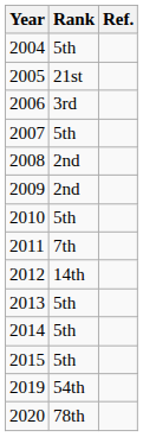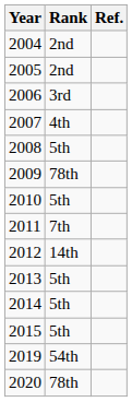 <table class="wikitable sortable">
 <tr>
 <th>Year</th>
 <th>Rank</th>
 <th class="unsortable">Ref.</th>
 </tr>
 <tr>
 <td>2004</td>
-<td>5th</td>
+<td>2nd</td>
 <td></td>
 </tr>
 <tr>
 <td>2005</td>
-<td>21st</td>
+<td>2nd</td>
 <td></td>
 </tr>
 <tr>
 <td>2006</td>
 <td>3rd</td>
 <td></td>
 </tr>
 <tr>
 <td>2007</td>
+<td>4th</td>
+<td></td>
+</tr>
+<tr>
+<td>2008</td>
 <td>5th</td>
 <td></td>
 </tr>
 <tr>
-<td>2008</td>
-<td>2nd</td>
-<td></td>
-</tr>
-<tr>
 <td>2009</td>
-<td>2nd</td>
+<td>78th</td>
 <td></td>
 </tr>
 <tr>
 <td>2010</td>
 <td>5th</td>
 <td></td>
 </tr>
 <tr>
 <td>2011</td>
 <td>7th</td>
 <td></td>
 </tr>
 <tr>
 <td>2012</td>
 <td>14th</td>
 <td></td>
 </tr>
 <tr>
 <td>2013</td>
 <td>5th</td>
 <td></td>
 </tr>
 <tr>
 <td>2014</td>
 <td>5th</td>
 <td></td>
 </tr>
 <tr>
 <td>2015</td>
 <td>5th</td>
 <td></td>
 </tr>
 <tr>
 <td>2019</td>
 <td>54th</td>
 <td></td>
 </tr>
 <tr>
 <td>2020</td>
 <td>78th</td>
 <td></td>
 </tr>
 </table>
